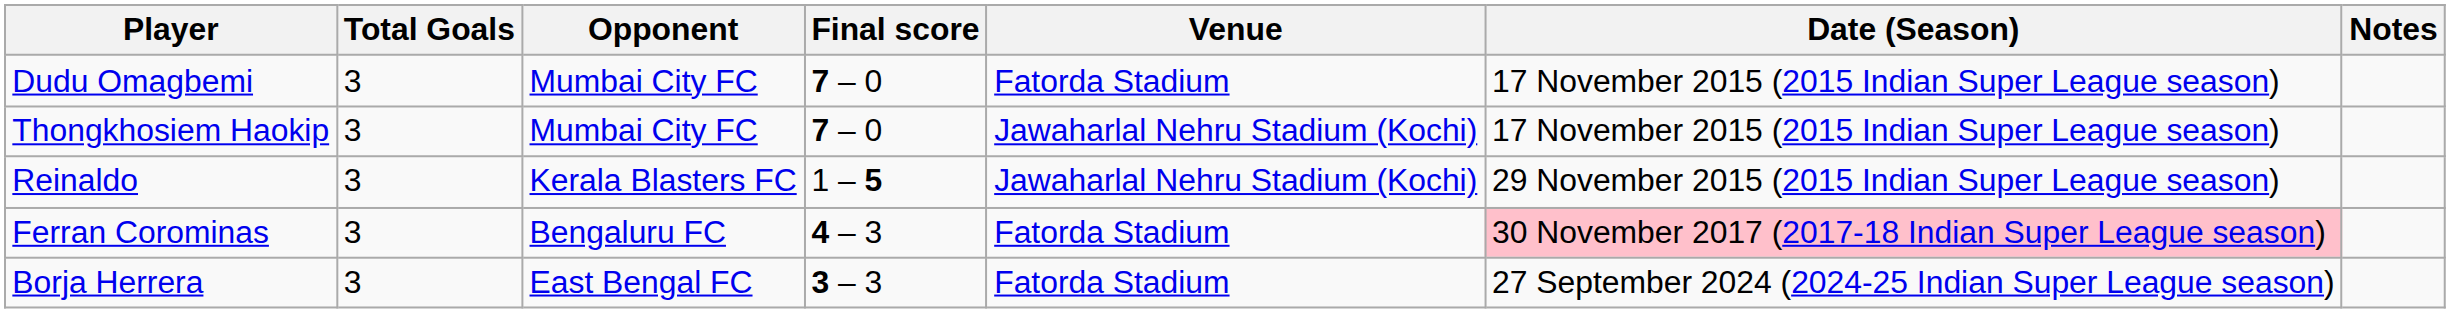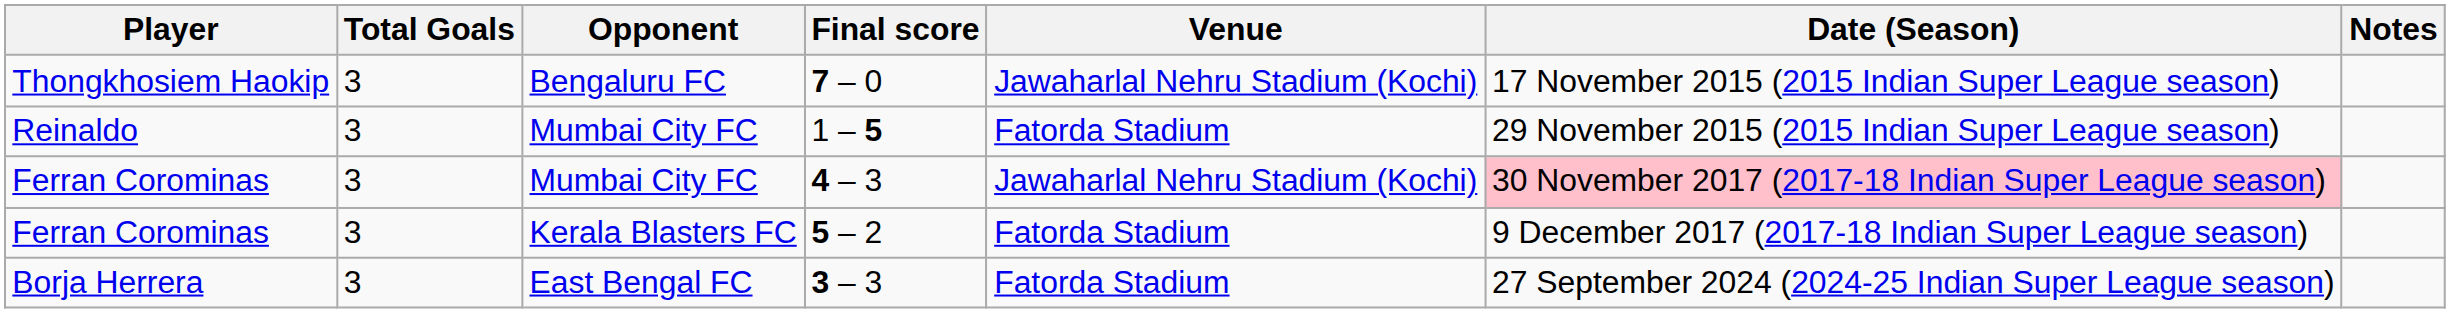 <table class="wikitable">
 <tr>
 <th>Player</th>
 <th>Total Goals</th>
 <th>Opponent</th>
 <th>Final score</th>
 <th>Venue</th>
 <th>Date (Season)</th>
 <th>Notes</th>
 </tr>
 <tr>
-<td> <a href='#'>Dudu Omagbemi</a></td>
-<td>3</td>
-<td><a href='#'>Mumbai City FC</a></td>
-<td><strong>7</strong> – 0</td>
-<td><a href='#'>Fatorda Stadium</a></td>
-<td>17 November 2015 (<a href='#'>2015 Indian Super League season</a>)</td>
-<td></td>
-</tr>
-<tr>
 <td> <a href='#'>Thongkhosiem Haokip</a></td>
 <td>3</td>
-<td><a href='#'>Mumbai City FC</a></td>
+<td><a href='#'>Bengaluru FC</a></td>
 <td><strong>7</strong> – 0</td>
 <td><a href='#'>Jawaharlal Nehru Stadium (Kochi)</a></td>
 <td>17 November 2015 (<a href='#'>2015 Indian Super League season</a>)</td>
 <td></td>
 </tr>
 <tr>
 <td> <a href='#'>Reinaldo</a></td>
 <td>3</td>
-<td><a href='#'>Kerala Blasters FC</a></td>
+<td><a href='#'>Mumbai City FC</a></td>
 <td>1 – <strong>5</strong></td>
-<td><a href='#'>Jawaharlal Nehru Stadium (Kochi)</a></td>
+<td><a href='#'>Fatorda Stadium</a></td>
 <td>29 November 2015 (<a href='#'>2015 Indian Super League season</a>)</td>
 <td></td>
 </tr>
 <tr>
 <td> <a href='#'>Ferran Corominas</a></td>
 <td>3</td>
-<td><a href='#'>Bengaluru FC</a></td>
+<td><a href='#'>Mumbai City FC</a></td>
 <td><strong>4</strong> – 3</td>
+<td><a href='#'>Jawaharlal Nehru Stadium (Kochi)</a></td>
+<td style="background: pink;">30 November 2017 (<a href='#'>2017-18 Indian Super League season</a>)</td>
+<td></td>
+</tr>
+<tr>
+<td> <a href='#'>Ferran Corominas</a></td>
+<td>3</td>
+<td><a href='#'>Kerala Blasters FC</a></td>
+<td><strong>5</strong> – 2</td>
 <td><a href='#'>Fatorda Stadium</a></td>
-<td style="background: pink;">30 November 2017 (<a href='#'>2017-18 Indian Super League season</a>)</td>
+<td>9 December 2017 (<a href='#'>2017-18 Indian Super League season</a>)</td>
 <td></td>
 </tr>
 <tr>
 <td> <a href='#'>Borja Herrera</a></td>
 <td>3</td>
 <td><a href='#'>East Bengal FC</a></td>
 <td><strong>3</strong> – 3</td>
 <td><a href='#'>Fatorda Stadium</a></td>
 <td>27 September 2024 (<a href='#'>2024-25 Indian Super League season</a>)</td>
 </tr>
 </table>
